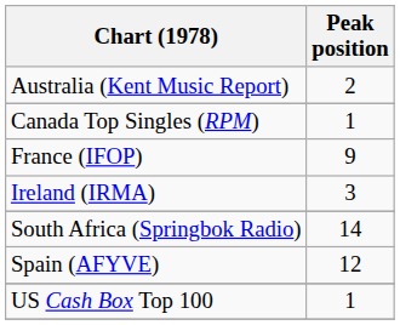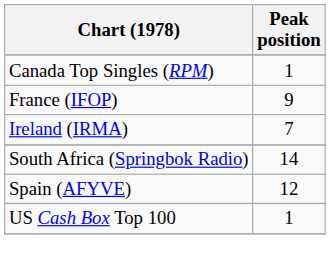 <table class="wikitable sortable plainrowheaders">
 <tr>
 <th>Chart (1978)</th>
 <th>Peak<br>position</th>
-</tr>
-<tr>
-<td>Australia (<a href='#'>Kent Music Report</a>)</td>
-<td style="text-align:center;">2</td>
 </tr>
 <tr>
 </tr>
 <tr>
 <td>Canada Top Singles (<em><a href='#'>RPM</a></em>)</td>
 <td style="text-align:center;">1</td>
 </tr>
 <tr>
 <td>France (<a href='#'>IFOP</a>)</td>
 <td align="center">9</td>
 </tr>
 <tr>
 <td><a href='#'>Ireland</a> (<a href='#'>IRMA</a>)</td>
-<td style="text-align:center;">3</td>
+<td style="text-align:center;">7</td>
 </tr>
 <tr>
 </tr>
 <tr>
 </tr>
 <tr>
 </tr>
 <tr>
 </tr>
 <tr>
 <td>South Africa (<a href='#'>Springbok Radio</a>)</td>
 <td align="center">14</td>
 </tr>
 <tr>
 <td>Spain (<a href='#'>AFYVE</a>)</td>
 <td align="center">12</td>
 </tr>
 <tr>
 </tr>
 <tr>
 </tr>
 <tr>
 </tr>
 <tr>
 </tr>
 <tr>
 </tr>
 <tr>
 <td>US <em><a href='#'>Cash Box</a></em> Top 100</td>
 <td style="text-align:center;">1</td>
 </tr>
 <tr>
 </tr>
 </table>
